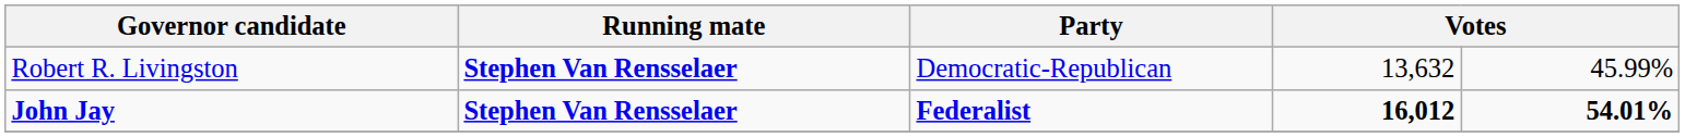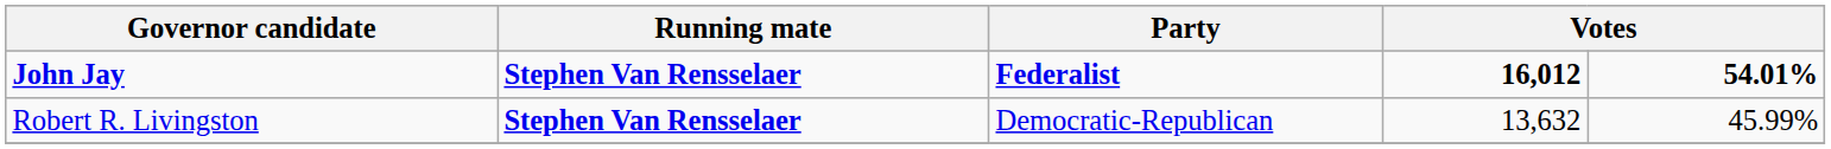 <table class=wikitable>
 <tr bgcolor=lightgrey>
 <th width="20%">Governor candidate</th>
 <th width="20%">Running mate</th>
 <th width="16%">Party</th>
 <th width="18%" colspan="2">Votes</th>
+</tr>
+<tr>
+<td><strong><a href='#'>John Jay</a></strong></td>
+<td><strong><a href='#'>Stephen Van Rensselaer</a></strong></td>
+<td><strong><a href='#'>Federalist</a></strong></td>
+<td align="right"><strong>16,012</strong></td>
+<td align="right"><strong>54.01%</strong></td>
 </tr>
 <tr>
 <td><a href='#'>Robert R. Livingston</a></td>
 <td><strong><a href='#'>Stephen Van Rensselaer</a></strong></td>
 <td><a href='#'>Democratic-Republican</a></td>
 <td align="right">13,632</td>
 <td align="right">45.99%</td>
 </tr>
 <tr>
-<td><strong><a href='#'>John Jay</a></strong></td>
-<td><strong><a href='#'>Stephen Van Rensselaer</a></strong></td>
-<td><strong><a href='#'>Federalist</a></strong></td>
-<td align="right"><strong>16,012</strong></td>
-<td align="right"><strong>54.01%</strong></td>
-</tr>
-<tr>
 </tr>
 </table>
